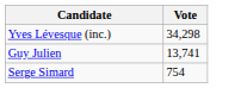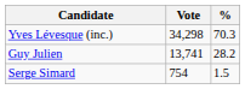 <table class="wikitable">
 <tr>
 <th bgcolor="#DDDDFF" width="200px">Candidate</th>
 <th bgcolor="#DDDDFF" width="50px">Vote</th>
+<th bgcolor="#DDDDFF" width="30px">%</th>
 </tr>
 <tr>
 <td><a href='#'>Yves Lévesque</a> (inc.)</td>
 <td>34,298</td>
+<td>70.3</td>
 </tr>
 <tr>
 <td><a href='#'>Guy Julien</a></td>
 <td>13,741</td>
+<td>28.2</td>
 </tr>
 <tr>
 <td><a href='#'>Serge Simard</a></td>
 <td>754</td>
+<td>1.5</td>
 </tr>
 </table>
